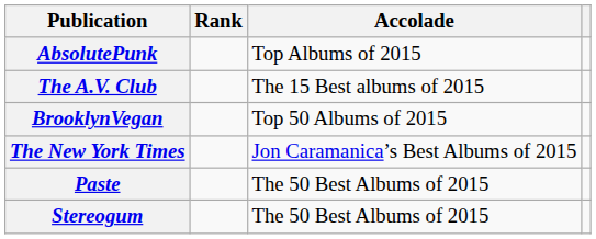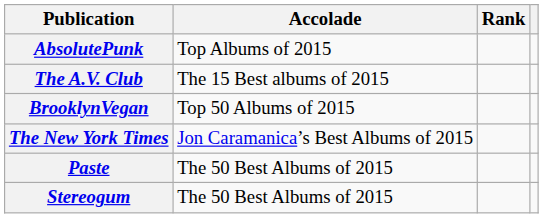 <table class="wikitable sortable plainrowheaders">
 <tr>
 <th scope="col">Publication</th>
+<th scope="col">Accolade</th>
 <th scope="col">Rank</th>
-<th scope="col">Accolade</th>
 <th scope="col" class="unsortable"></th>
 </tr>
 <tr>
 <th scope="row"><em><a href='#'>AbsolutePunk</a></em></th>
+<td>Top Albums of 2015</td>
 <td></td>
-<td>Top Albums of 2015</td>
 <td></td>
 </tr>
 <tr>
 <th scope="row"><em><a href='#'>The A.V. Club</a></em></th>
+<td>The 15 Best albums of 2015</td>
 <td></td>
-<td>The 15 Best albums of 2015</td>
 <td></td>
 </tr>
 <tr>
 <th scope="row"><em><a href='#'>BrooklynVegan</a></em></th>
+<td>Top 50 Albums of 2015</td>
 <td></td>
-<td>Top 50 Albums of 2015</td>
 <td></td>
 </tr>
 <tr>
 <th scope="row"><em><a href='#'>The New York Times</a></em></th>
+<td><a href='#'>Jon Caramanica</a>’s Best Albums of 2015</td>
 <td></td>
-<td><a href='#'>Jon Caramanica</a>’s Best Albums of 2015</td>
 <td></td>
 </tr>
 <tr>
 <th scope="row"><em><a href='#'>Paste</a></em></th>
+<td>The 50 Best Albums of 2015</td>
 <td></td>
-<td>The 50 Best Albums of 2015</td>
 <td></td>
 </tr>
 <tr>
 <th scope="row"><em><a href='#'>Stereogum</a></em></th>
+<td>The 50 Best Albums of 2015</td>
 <td></td>
-<td>The 50 Best Albums of 2015</td>
 <td></td>
 </tr>
 </table>
